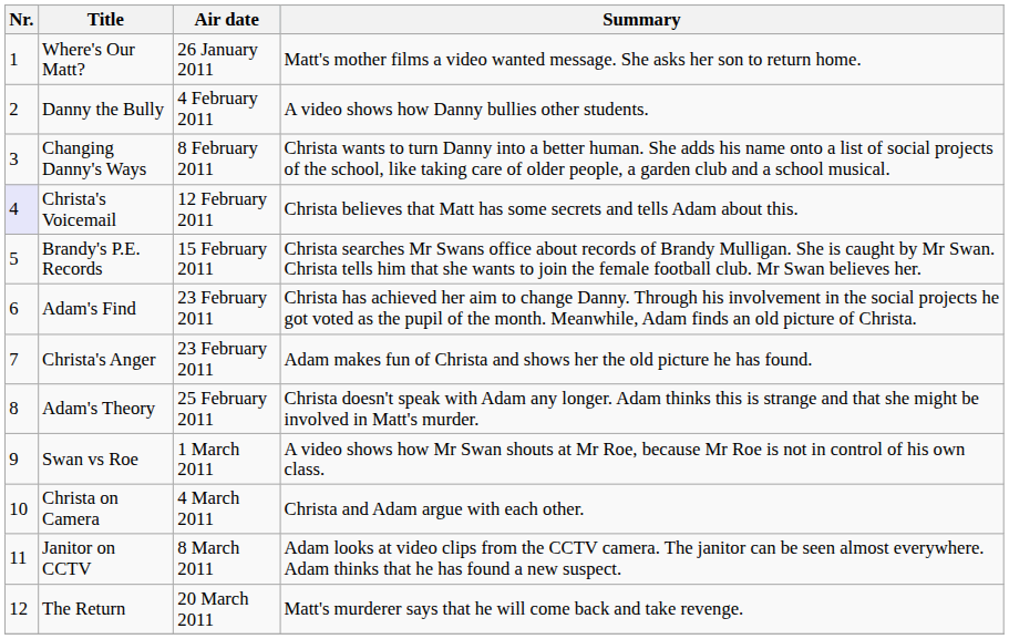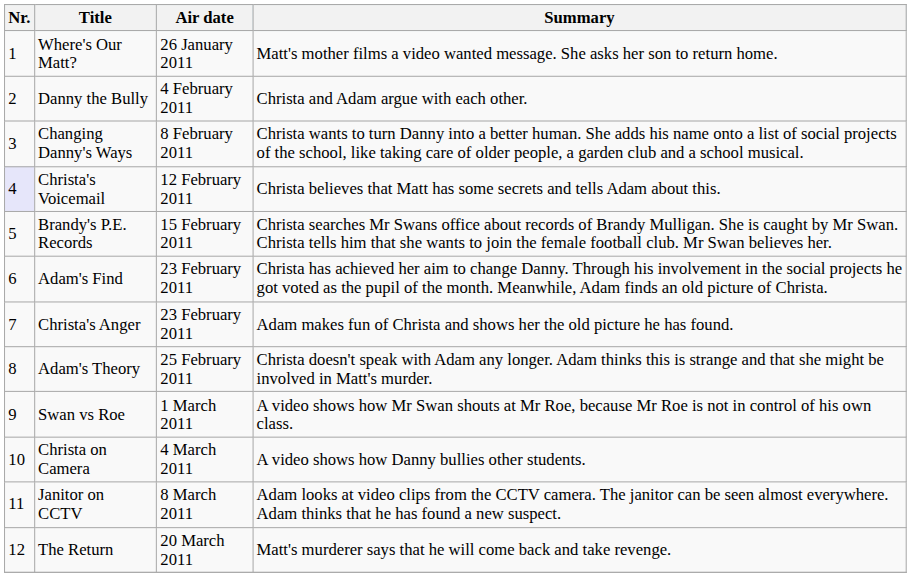 <table class="wikitable">
 <tr style="background-color:#ADD8E6;">
 <th>Nr.</th>
 <th>Title</th>
 <th>Air date</th>
 <th>Summary</th>
 </tr>
 <tr>
 <td>1</td>
 <td>Where's Our Matt?</td>
 <td>26 January 2011</td>
 <td>Matt's mother films a video wanted message. She asks her son to return home.</td>
 </tr>
 <tr>
 <td>2</td>
 <td>Danny the Bully</td>
 <td>4 February 2011</td>
-<td>A video shows how Danny bullies other students.</td>
+<td>Christa and Adam argue with each other.</td>
 </tr>
 <tr>
 <td>3</td>
 <td>Changing Danny's Ways</td>
 <td>8 February 2011</td>
 <td>Christa wants to turn Danny into a better human. She adds his name onto a list of social projects of the school, like taking care of older people, a garden club and a school musical.</td>
 </tr>
 <tr>
 <td style="background: lavender;">4</td>
 <td>Christa's Voicemail</td>
 <td>12 February 2011</td>
 <td>Christa believes that Matt has some secrets and tells Adam about this.</td>
 </tr>
 <tr>
 <td>5</td>
 <td>Brandy's P.E. Records</td>
 <td>15 February 2011</td>
 <td>Christa searches Mr Swans office about records of Brandy Mulligan. She is caught by Mr Swan. Christa tells him that she wants to join the female football club. Mr Swan believes her.</td>
 </tr>
 <tr>
 <td>6</td>
 <td>Adam's Find</td>
 <td>23 February 2011</td>
 <td>Christa has achieved her aim to change Danny. Through his involvement in the social projects he got voted as the pupil of the month. Meanwhile, Adam finds an old picture of Christa.</td>
 </tr>
 <tr>
 <td>7</td>
 <td>Christa's Anger</td>
 <td>23 February 2011</td>
 <td>Adam makes fun of Christa and shows her the old picture he has found.</td>
 </tr>
 <tr>
 <td>8</td>
 <td>Adam's Theory</td>
 <td>25 February 2011</td>
 <td>Christa doesn't speak with Adam any longer. Adam thinks this is strange and that she might be involved in Matt's murder.</td>
 </tr>
 <tr>
 <td>9</td>
 <td>Swan vs Roe</td>
 <td>1 March 2011</td>
 <td>A video shows how Mr Swan shouts at Mr Roe, because Mr Roe is not in control of his own class.</td>
 </tr>
 <tr>
 <td>10</td>
 <td>Christa on Camera</td>
 <td>4 March 2011</td>
-<td>Christa and Adam argue with each other.</td>
+<td>A video shows how Danny bullies other students.</td>
 </tr>
 <tr>
 <td>11</td>
 <td>Janitor on CCTV</td>
 <td>8 March 2011</td>
 <td>Adam looks at video clips from the CCTV camera. The janitor can be seen almost everywhere. Adam thinks that he has found a new suspect.</td>
 </tr>
 <tr>
 <td>12</td>
 <td>The Return</td>
 <td>20 March 2011</td>
 <td>Matt's murderer says that he will come back and take revenge.</td>
 </tr>
 <tr>
 </tr>
 </table>
